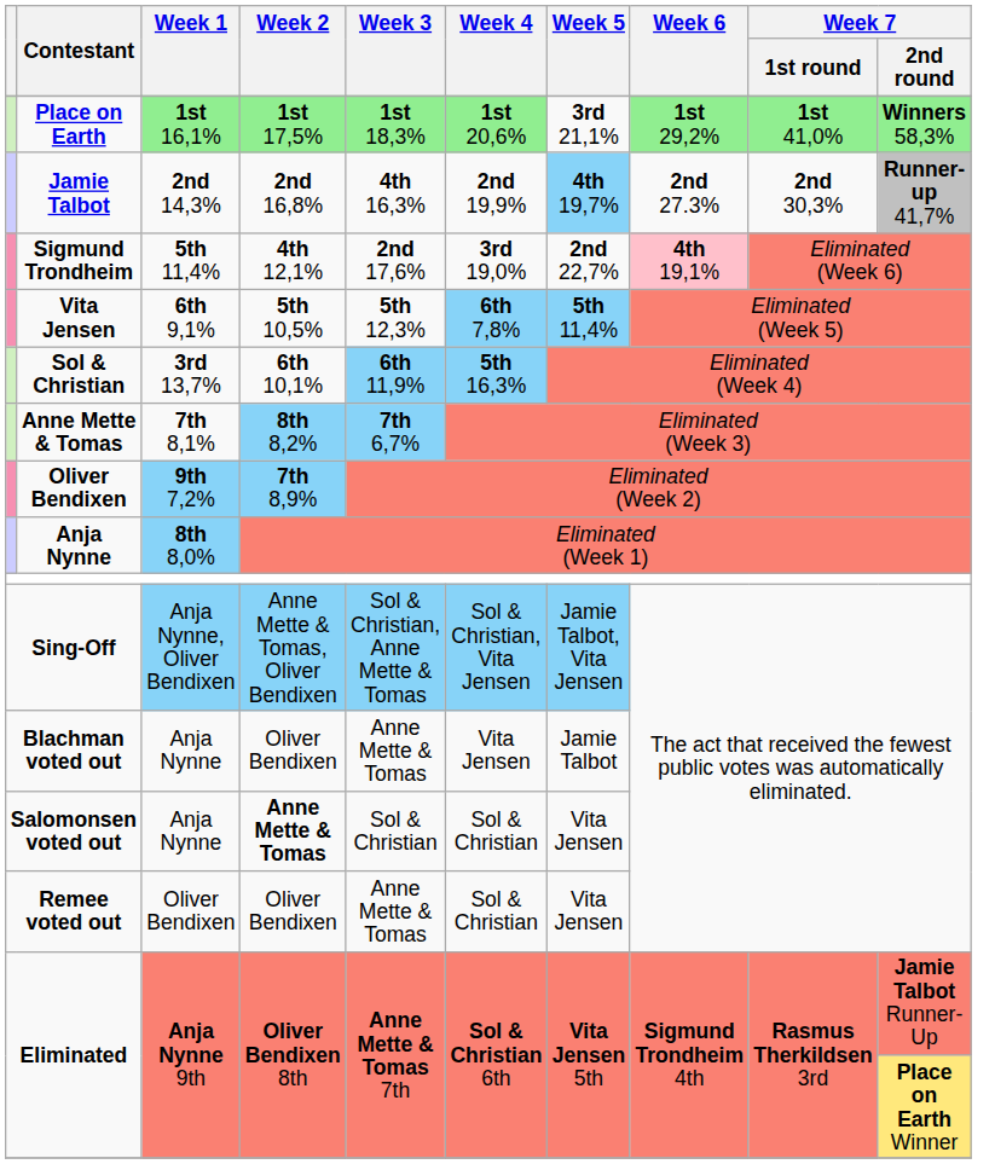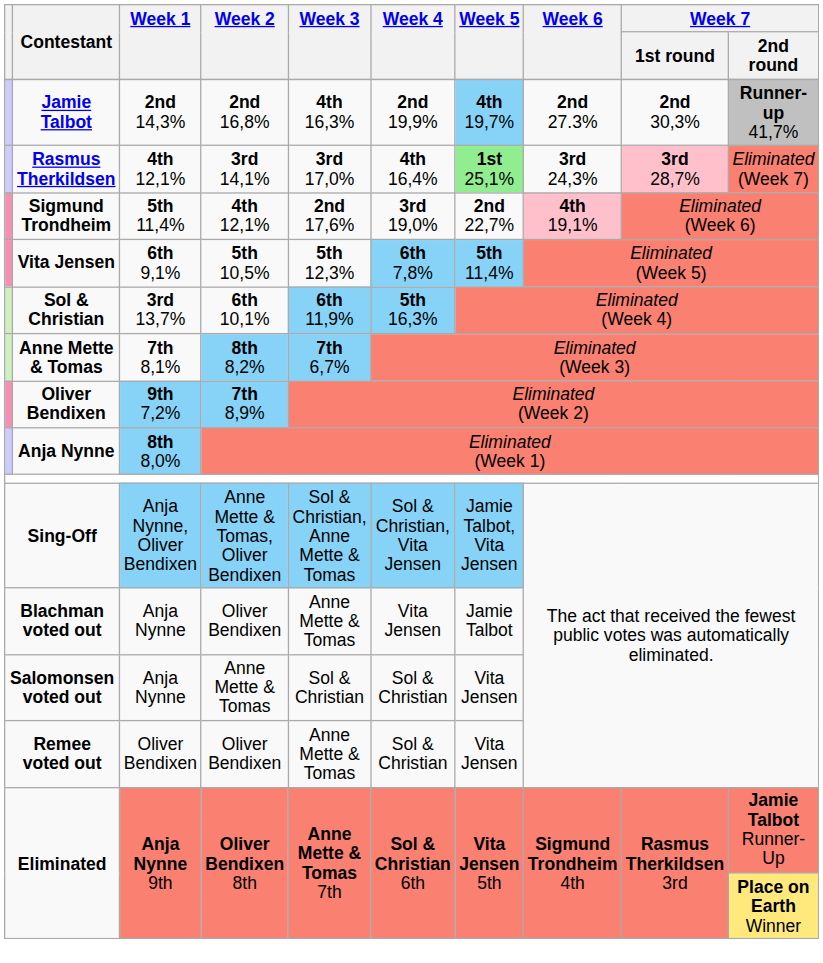 <table class="wikitable" style="text-align:center; font-size:85%">
 <tr>
 <th style="width:1%" rowspan=2></th>
 <th style="width:15%" rowspan=2>Contestant</th>
 <th style="width:7%" rowspan=2 valign=top><a href='#'>Week 1</a></th>
 <th style="width:7%" rowspan=2 valign=top><a href='#'>Week 2</a></th>
 <th style="width:7%" rowspan=2 valign=top><a href='#'>Week 3</a></th>
 <th style="width:7%" rowspan=2 valign=top><a href='#'>Week 4</a></th>
 <th style="width:7%" rowspan=2 valign=top><a href='#'>Week 5</a></th>
 <th style="width:7%" rowspan=2 valign=top><a href='#'>Week 6</a></th>
 <th colspan=2><a href='#'>Week 7</a></th>
 </tr>
 <tr>
 <th style="width:8%">1st round</th>
 <th style="width:8%">2nd round</th>
 </tr>
 <tr>
 </tr>
 <tr>
-<td style="background:#D0f0c0"></td>
-<td><strong><a href='#'>Place on Earth</a></strong></td>
-<td style="background:lightgreen"><strong>1st</strong><br>16,1%</td>
-<td style="background:lightgreen"><strong>1st</strong><br>17,5%</td>
-<td style="background:lightgreen"><strong>1st</strong><br>18,3%</td>
-<td style="background:lightgreen"><strong>1st</strong><br>20,6%</td>
-<td><strong>3rd</strong><br>21,1%</td>
-<td style="background:lightgreen"><strong>1st</strong><br>29,2%</td>
-<td style="background:lightgreen"><strong>1st</strong><br>41,0%</td>
-<td style="background:lightgreen"><strong>Winners</strong><br>58,3%</td>
-</tr>
-<tr>
 <td style="background:#Ccf"></td>
 <td><strong><a href='#'>Jamie Talbot</a></strong></td>
 <td><strong>2nd</strong><br>14,3%</td>
 <td><strong>2nd</strong><br>16,8%</td>
 <td><strong>4th</strong><br>16,3%</td>
 <td><strong>2nd</strong><br>19,9%</td>
 <td style="background:#87D3F8"><strong>4th</strong><br>19,7%</td>
 <td><strong>2nd</strong><br>27.3%</td>
 <td><strong>2nd</strong><br>30,3%</td>
 <td style="background:silver"><strong>Runner-up</strong><br>41,7%</td>
+</tr>
+<tr>
+<td style="background:#Ccf"></td>
+<td><strong><a href='#'>Rasmus Therkildsen</a></strong></td>
+<td><strong>4th</strong><br>12,1%</td>
+<td><strong>3rd</strong><br>14,1%</td>
+<td><strong>3rd</strong><br>17,0%</td>
+<td><strong>4th</strong><br>16,4%</td>
+<td style="background:lightgreen"><strong>1st</strong><br>25,1%</td>
+<td><strong>3rd</strong><br>24,3%</td>
+<td style="background:pink"><strong>3rd</strong><br>28,7%</td>
+<td bgcolor="salmon" colspan=1><em>Eliminated</em><br>(Week 7)</td>
 </tr>
 <tr>
 <td style="background:#F78FB2"></td>
 <td><strong>Sigmund Trondheim</strong></td>
 <td><strong>5th</strong><br>11,4%</td>
 <td><strong>4th</strong><br>12,1%</td>
 <td><strong>2nd</strong><br>17,6%</td>
 <td><strong>3rd</strong><br>19,0%</td>
 <td><strong>2nd</strong><br>22,7%</td>
 <td style="background:pink"><strong>4th</strong><br>19,1%</td>
 <td bgcolor="salmon" colspan=2><em>Eliminated</em><br>(Week 6)</td>
 </tr>
 <tr>
 <td style="background:#F78FB2"></td>
 <td><strong>Vita Jensen</strong></td>
 <td><strong>6th</strong><br>9,1%</td>
 <td><strong>5th</strong><br>10,5%</td>
 <td><strong>5th</strong><br>12,3%</td>
 <td style="background:#87D3F8"><strong>6th</strong><br>7,8%</td>
 <td style="background:#87D3F8"><strong>5th</strong><br>11,4%</td>
 <td bgcolor="salmon" colspan=3><em>Eliminated</em><br>(Week 5)</td>
 </tr>
 <tr>
 <td style="background:#d0f0c0"></td>
 <td><strong>Sol & Christian</strong></td>
 <td><strong>3rd</strong><br>13,7%</td>
 <td><strong>6th</strong><br>10,1%</td>
 <td style="background:#87D3F8"><strong>6th</strong><br>11,9%</td>
 <td style="background:#87D3F8"><strong>5th</strong><br>16,3%</td>
 <td bgcolor="salmon" colspan=4><em>Eliminated</em><br>(Week 4)</td>
 </tr>
 <tr>
 <td style="background:#d0f0c0"></td>
 <td><strong>Anne Mette & Tomas</strong></td>
 <td><strong>7th</strong><br>8,1%</td>
 <td style="background:#87D3F8"><strong>8th</strong><br>8,2%</td>
 <td style="background:#87D3F8"><strong>7th</strong><br>6,7%</td>
 <td bgcolor="salmon" colspan=5><em>Eliminated</em><br>(Week 3)</td>
 </tr>
 <tr>
 <td style="background:#F78FB2"></td>
 <td><strong>Oliver Bendixen</strong></td>
 <td style="background:#87D3F8"><strong>9th</strong><br>7,2%</td>
 <td style="background:#87D3F8"><strong>7th</strong><br>8,9%</td>
 <td bgcolor="salmon" colspan=6><em>Eliminated</em><br>(Week 2)</td>
 </tr>
 <tr>
 <td style="background:#Ccf"></td>
 <td><strong>Anja Nynne</strong></td>
 <td style="background:#87D3F8"><strong>8th</strong><br>8,0%</td>
 <td bgcolor="salmon" colspan=7><em>Eliminated</em><br>(Week 1)</td>
 </tr>
 <tr>
 <td style="background:#FFFFFF" colspan=10></td>
 </tr>
 <tr>
 <td colspan=2><strong>Sing-Off</strong></td>
 <td style="background:#87D3F8">Anja Nynne,<br>Oliver Bendixen</td>
 <td style="background:#87D3F8">Anne Mette & Tomas,<br>Oliver Bendixen</td>
 <td style="background:#87D3F8">Sol & Christian,<br>Anne Mette & Tomas</td>
 <td style="background:#87D3F8">Sol & Christian,<br>Vita Jensen</td>
 <td style="background:#87D3F8">Jamie Talbot,<br>Vita Jensen</td>
 <td colspan=3 rowspan=4>The act that received the fewest public votes was automatically eliminated.</td>
 </tr>
 <tr>
 <td colspan=2><strong>Blachman voted out</strong></td>
 <td>Anja Nynne</td>
 <td>Oliver Bendixen</td>
 <td>Anne Mette & Tomas</td>
 <td>Vita Jensen</td>
 <td>Jamie Talbot</td>
 </tr>
 <tr>
 <td colspan=2><strong>Salomonsen voted out</strong></td>
 <td>Anja Nynne</td>
-<td><strong>Anne Mette & Tomas</strong></td>
+<td>Anne Mette & Tomas</td>
 <td>Sol & Christian</td>
 <td>Sol & Christian</td>
 <td>Vita Jensen</td>
 </tr>
 <tr>
 <td colspan=2><strong>Remee voted out</strong></td>
 <td>Oliver Bendixen</td>
 <td>Oliver Bendixen</td>
 <td>Anne Mette & Tomas</td>
 <td>Sol & Christian</td>
 <td>Vita Jensen</td>
 </tr>
 <tr>
 <td colspan=2 rowspan=2><strong>Eliminated</strong></td>
 <td style="background:#FA8072" rowspan=2><strong>Anja Nynne</strong><br>9th</td>
 <td style="background:#FA8072" rowspan=2><strong>Oliver Bendixen</strong><br>8th</td>
 <td style="background:#FA8072" rowspan=2><strong>Anne Mette & Tomas</strong><br>7th</td>
 <td style="background:#FA8072" rowspan=2><strong>Sol & Christian</strong><br>6th</td>
 <td style="background:#FA8072" rowspan=2><strong>Vita Jensen</strong><br>5th</td>
 <td style="background:#FA8072" rowspan=2><strong>Sigmund Trondheim</strong><br>4th</td>
 <td style="background:#FA8072" rowspan=2><strong>Rasmus Therkildsen</strong><br>3rd</td>
 <td style="background:#FA8072"><strong>Jamie Talbot</strong><br>Runner-Up</td>
 </tr>
 <tr>
 <td style="background:#FFE87C"><strong>Place on Earth</strong><br>Winner</td>
 </tr>
 <tr>
 </tr>
 </table>
